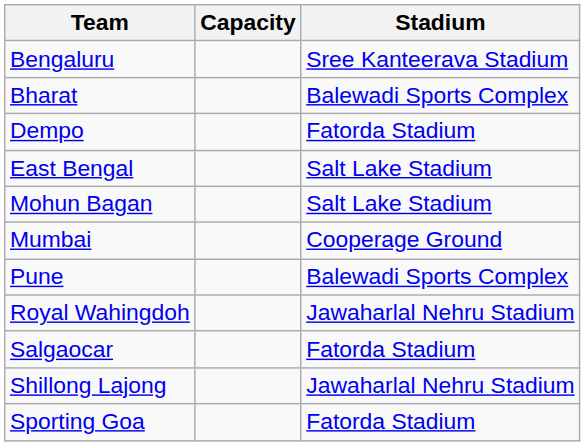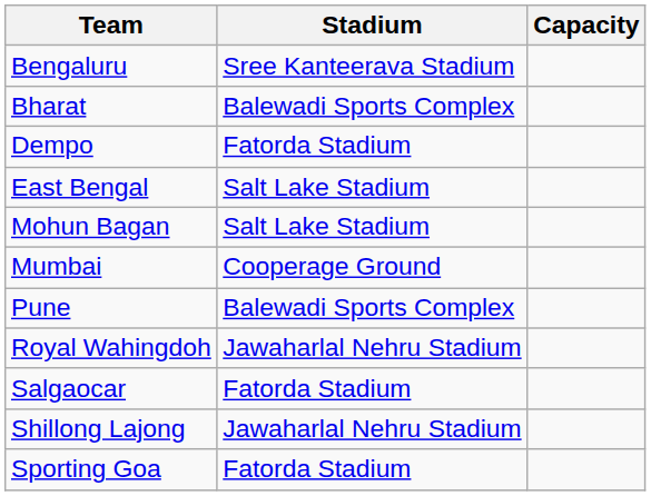 <table class="wikitable sortable" style="text-align: left;">
 <tr>
 <th>Team</th>
+<th>Stadium</th>
 <th>Capacity</th>
-<th>Stadium</th>
 </tr>
 <tr>
 <td><a href='#'>Bengaluru</a></td>
+<td><a href='#'>Sree Kanteerava Stadium</a></td>
 <td style="text-align:center;"></td>
-<td><a href='#'>Sree Kanteerava Stadium</a></td>
 </tr>
 <tr>
 <td><a href='#'>Bharat</a></td>
+<td><a href='#'>Balewadi Sports Complex</a></td>
 <td style="text-align:center;"></td>
-<td><a href='#'>Balewadi Sports Complex</a></td>
 </tr>
 <tr>
 <td><a href='#'>Dempo</a></td>
+<td><a href='#'>Fatorda Stadium</a></td>
 <td style="text-align:center;"></td>
-<td><a href='#'>Fatorda Stadium</a></td>
 </tr>
 <tr>
 <td><a href='#'>East Bengal</a></td>
+<td><a href='#'>Salt Lake Stadium</a></td>
 <td style="text-align:center;"></td>
-<td><a href='#'>Salt Lake Stadium</a></td>
 </tr>
 <tr>
 <td><a href='#'>Mohun Bagan</a></td>
+<td><a href='#'>Salt Lake Stadium</a></td>
 <td style="text-align:center;"></td>
-<td><a href='#'>Salt Lake Stadium</a></td>
 </tr>
 <tr>
 <td><a href='#'>Mumbai</a></td>
+<td><a href='#'>Cooperage Ground</a></td>
 <td style="text-align:center;"></td>
-<td><a href='#'>Cooperage Ground</a></td>
 </tr>
 <tr>
 <td><a href='#'>Pune</a></td>
+<td><a href='#'>Balewadi Sports Complex</a></td>
 <td style="text-align:center;"></td>
-<td><a href='#'>Balewadi Sports Complex</a></td>
 </tr>
 <tr>
 <td><a href='#'>Royal Wahingdoh</a></td>
+<td><a href='#'>Jawaharlal Nehru Stadium</a></td>
 <td style="text-align:center;"></td>
-<td><a href='#'>Jawaharlal Nehru Stadium</a></td>
 </tr>
 <tr>
 <td><a href='#'>Salgaocar</a></td>
+<td><a href='#'>Fatorda Stadium</a></td>
 <td style="text-align:center;"></td>
-<td><a href='#'>Fatorda Stadium</a></td>
 </tr>
 <tr>
 <td><a href='#'>Shillong Lajong</a></td>
+<td><a href='#'>Jawaharlal Nehru Stadium</a></td>
 <td style="text-align:center;"></td>
-<td><a href='#'>Jawaharlal Nehru Stadium</a></td>
 </tr>
 <tr>
 <td><a href='#'>Sporting Goa</a></td>
+<td><a href='#'>Fatorda Stadium</a></td>
 <td style="text-align:center;"></td>
-<td><a href='#'>Fatorda Stadium</a></td>
 </tr>
 </table>
